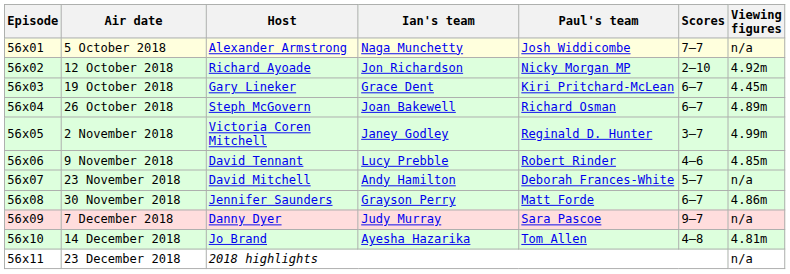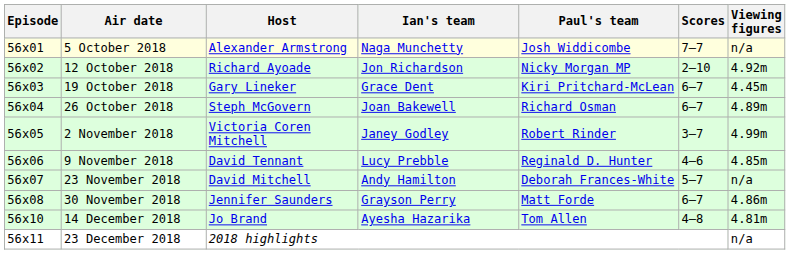 <table class="wikitable"  style="width:840px; background:#dfd;">
 <tr>
 <th style="width:5%;">Episode</th>
 <th style="width:21%;">Air date</th>
 <th style="width:22%;">Host</th>
 <th style="width:23%;">Ian's team</th>
 <th style="width:23%;">Paul's team</th>
 <th style="width:5%;">Scores</th>
 <th style="width:120%;">Viewing figures</th>
 </tr>
 <tr style="background:#ffd;">
 <td>56x01</td>
 <td>5 October 2018</td>
 <td><a href='#'>Alexander Armstrong</a></td>
 <td><a href='#'>Naga Munchetty</a></td>
 <td><a href='#'>Josh Widdicombe</a></td>
 <td>7–7</td>
 <td>n/a</td>
 </tr>
 <tr>
 <td>56x02</td>
 <td>12 October 2018</td>
 <td><a href='#'>Richard Ayoade</a></td>
 <td><a href='#'>Jon Richardson</a></td>
 <td><a href='#'>Nicky Morgan MP</a></td>
 <td>2–10</td>
 <td>4.92m</td>
 </tr>
 <tr>
 <td>56x03</td>
 <td>19 October 2018</td>
 <td><a href='#'>Gary Lineker</a></td>
 <td><a href='#'>Grace Dent</a></td>
 <td><a href='#'>Kiri Pritchard-McLean</a></td>
 <td>6–7</td>
 <td>4.45m</td>
 </tr>
 <tr>
 <td>56x04</td>
 <td>26 October 2018</td>
 <td><a href='#'>Steph McGovern</a></td>
 <td><a href='#'>Joan Bakewell</a></td>
 <td><a href='#'>Richard Osman</a></td>
 <td>6–7</td>
 <td>4.89m</td>
 </tr>
 <tr>
 <td>56x05</td>
 <td>2 November 2018</td>
 <td><a href='#'>Victoria Coren Mitchell</a></td>
 <td><a href='#'>Janey Godley</a></td>
-<td><a href='#'>Reginald D. Hunter</a></td>
+<td><a href='#'>Robert Rinder</a></td>
 <td>3–7</td>
 <td>4.99m</td>
 </tr>
 <tr>
 <td>56x06</td>
 <td>9 November 2018</td>
 <td><a href='#'>David Tennant</a></td>
 <td><a href='#'>Lucy Prebble</a></td>
-<td><a href='#'>Robert Rinder</a></td>
+<td><a href='#'>Reginald D. Hunter</a></td>
 <td>4–6</td>
 <td>4.85m</td>
 </tr>
 <tr>
 <td>56x07</td>
 <td>23 November 2018</td>
 <td><a href='#'>David Mitchell</a></td>
 <td><a href='#'>Andy Hamilton</a></td>
 <td><a href='#'>Deborah Frances-White</a></td>
 <td>5–7</td>
 <td>n/a</td>
 </tr>
 <tr>
 <td>56x08</td>
 <td>30 November 2018</td>
 <td><a href='#'>Jennifer Saunders</a></td>
 <td><a href='#'>Grayson Perry</a></td>
 <td><a href='#'>Matt Forde</a></td>
 <td>6–7</td>
 <td>4.86m</td>
 </tr>
-<tr style="background:#fdd;">
-<td>56x09</td>
-<td>7 December 2018</td>
-<td><a href='#'>Danny Dyer</a></td>
-<td><a href='#'>Judy Murray</a></td>
-<td><a href='#'>Sara Pascoe</a></td>
-<td>9–7</td>
-<td>n/a</td>
-</tr>
 <tr>
 <td>56x10</td>
 <td>14 December 2018</td>
 <td><a href='#'>Jo Brand</a></td>
 <td><a href='#'>Ayesha Hazarika</a></td>
 <td><a href='#'>Tom Allen</a></td>
 <td>4–8</td>
 <td>4.81m</td>
 </tr>
 <tr style="background:#fff;">
 <td>56x11</td>
 <td>23 December 2018</td>
 <td colspan="4"><em>2018 highlights</em></td>
 <td>n/a</td>
 </tr>
 </table>
